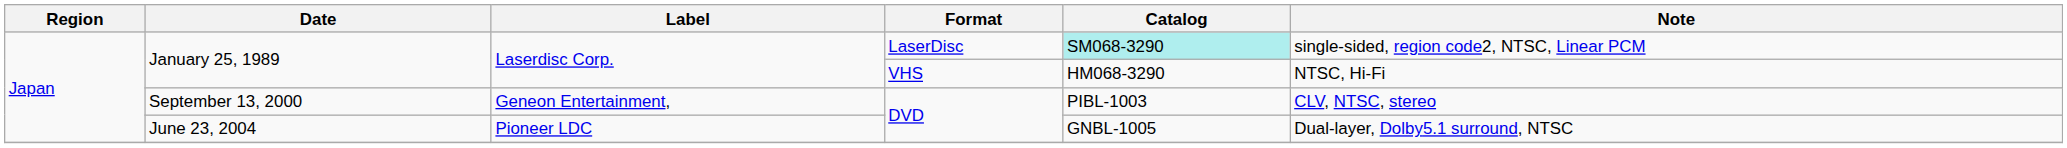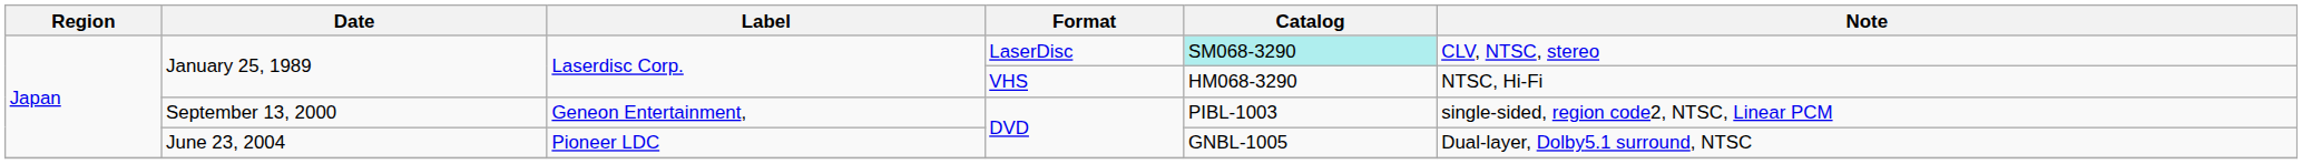 <table class="wikitable sortable" style="margin:0 auto; font-size:small; width:100%">
 <tr>
 <th>Region</th>
 <th>Date</th>
 <th>Label</th>
 <th>Format</th>
 <th>Catalog</th>
 <th>Note</th>
 </tr>
 <tr>
 <td rowspan="4"><a href='#'>Japan</a></td>
 <td rowspan="2">January 25, 1989</td>
 <td rowspan="2"><a href='#'>Laserdisc Corp.</a></td>
 <td><a href='#'>LaserDisc</a></td>
 <td style="background: paleturquoise;">SM068-3290</td>
-<td>single-sided, <a href='#'>region code</a>2, NTSC, <a href='#'>Linear PCM</a></td>
+<td><a href='#'>CLV</a>, <a href='#'>NTSC</a>, <a href='#'>stereo</a></td>
 </tr>
 <tr>
 <td><a href='#'>VHS</a></td>
 <td>HM068-3290</td>
 <td>NTSC, Hi-Fi</td>
 </tr>
 <tr>
 <td>September 13, 2000</td>
 <td><a href='#'>Geneon Entertainment</a>,</td>
 <td rowspan="2"><a href='#'>DVD</a></td>
 <td>PIBL-1003</td>
-<td><a href='#'>CLV</a>, <a href='#'>NTSC</a>, <a href='#'>stereo</a></td>
+<td>single-sided, <a href='#'>region code</a>2, NTSC, <a href='#'>Linear PCM</a></td>
 </tr>
 <tr>
 <td>June 23, 2004</td>
 <td><a href='#'>Pioneer LDC</a></td>
 <td>GNBL-1005</td>
 <td>Dual-layer, <a href='#'>Dolby</a><a href='#'>5.1 surround</a>, NTSC</td>
 </tr>
 <tr>
 </tr>
 </table>
